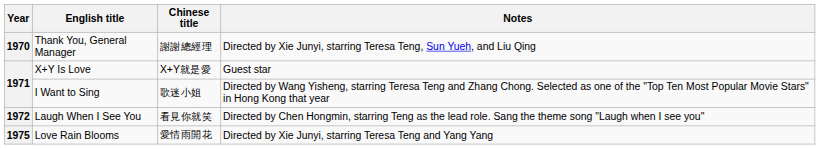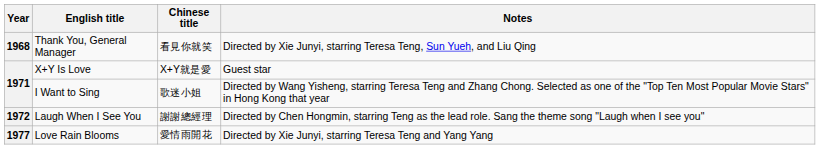 <table class="wikitable plainrowheaders sortable">
 <tr>
 <th>Year</th>
 <th>English title</th>
 <th>Chinese title</th>
 <th>Notes</th>
 </tr>
 <tr>
-<th scope="row">1970</th>
+<th scope="row">1968</th>
 <td>Thank You, General Manager</td>
-<td>謝謝總經理</td>
+<td>看見你就笑</td>
 <td>Directed by Xie Junyi, starring Teresa Teng, <a href='#'>Sun Yueh</a>, and Liu Qing</td>
 </tr>
 <tr>
 <th scope="row" rowspan="2">1971</th>
 <td>X+Y Is Love</td>
 <td>X+Y就是愛</td>
 <td>Guest star</td>
 </tr>
 <tr>
 <td>I Want to Sing</td>
 <td>歌迷小姐</td>
 <td>Directed by Wang Yisheng, starring Teresa Teng and Zhang Chong. Selected as one of the "Top Ten Most Popular Movie Stars" in Hong Kong that year</td>
 </tr>
 <tr>
 <th scope="row">1972</th>
 <td>Laugh When I See You</td>
-<td>看見你就笑</td>
+<td>謝謝總經理</td>
 <td>Directed by Chen Hongmin, starring Teng as the lead role. Sang the theme song "Laugh when I see you"</td>
 </tr>
 <tr>
-<th scope="row">1975</th>
+<th scope="row">1977</th>
 <td>Love Rain Blooms</td>
 <td>愛情雨開花</td>
 <td>Directed by Xie Junyi, starring Teresa Teng and Yang Yang</td>
 </tr>
 </table>
